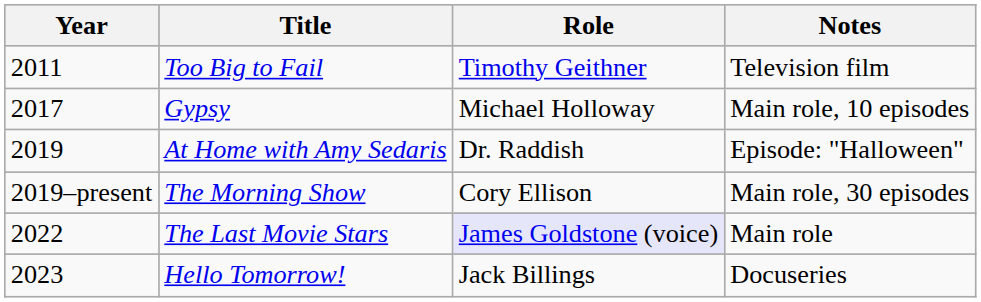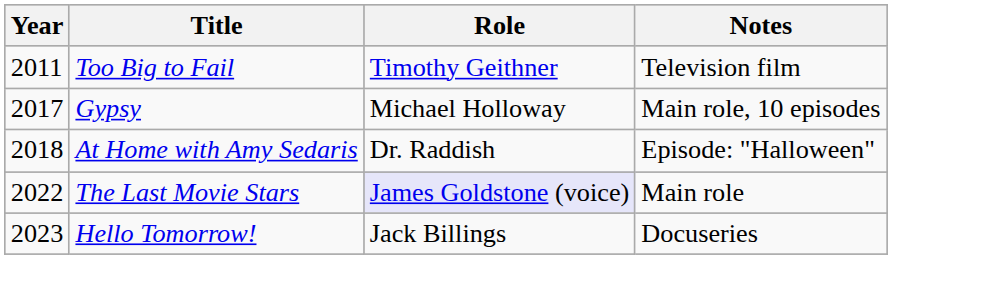 <table class="wikitable sortable">
 <tr>
 <th>Year</th>
 <th>Title</th>
 <th>Role</th>
 <th class="unsortable">Notes</th>
 </tr>
 <tr>
 <td>2011</td>
 <td><em><a href='#'>Too Big to Fail</a></em></td>
 <td><a href='#'>Timothy Geithner</a></td>
 <td>Television film</td>
 </tr>
 <tr>
 <td>2017</td>
 <td><em><a href='#'>Gypsy</a></em></td>
 <td>Michael Holloway</td>
 <td>Main role, 10 episodes</td>
 </tr>
 <tr>
-<td>2019</td>
+<td>2018</td>
 <td><em><a href='#'>At Home with Amy Sedaris</a></em></td>
 <td>Dr. Raddish</td>
 <td>Episode: "Halloween"</td>
-</tr>
-<tr>
-<td>2019–present</td>
-<td><em><a href='#'>The Morning Show</a></em></td>
-<td>Cory Ellison</td>
-<td>Main role, 30 episodes</td>
 </tr>
 <tr>
 <td>2022</td>
 <td><em><a href='#'>The Last Movie Stars</a></em></td>
 <td style="background: lavender;"><a href='#'>James Goldstone</a> (voice)</td>
 <td>Main role</td>
 </tr>
 <tr>
 <td>2023</td>
 <td><em><a href='#'>Hello Tomorrow!</a></em></td>
 <td>Jack Billings</td>
 <td>Docuseries</td>
 </tr>
 </table>
